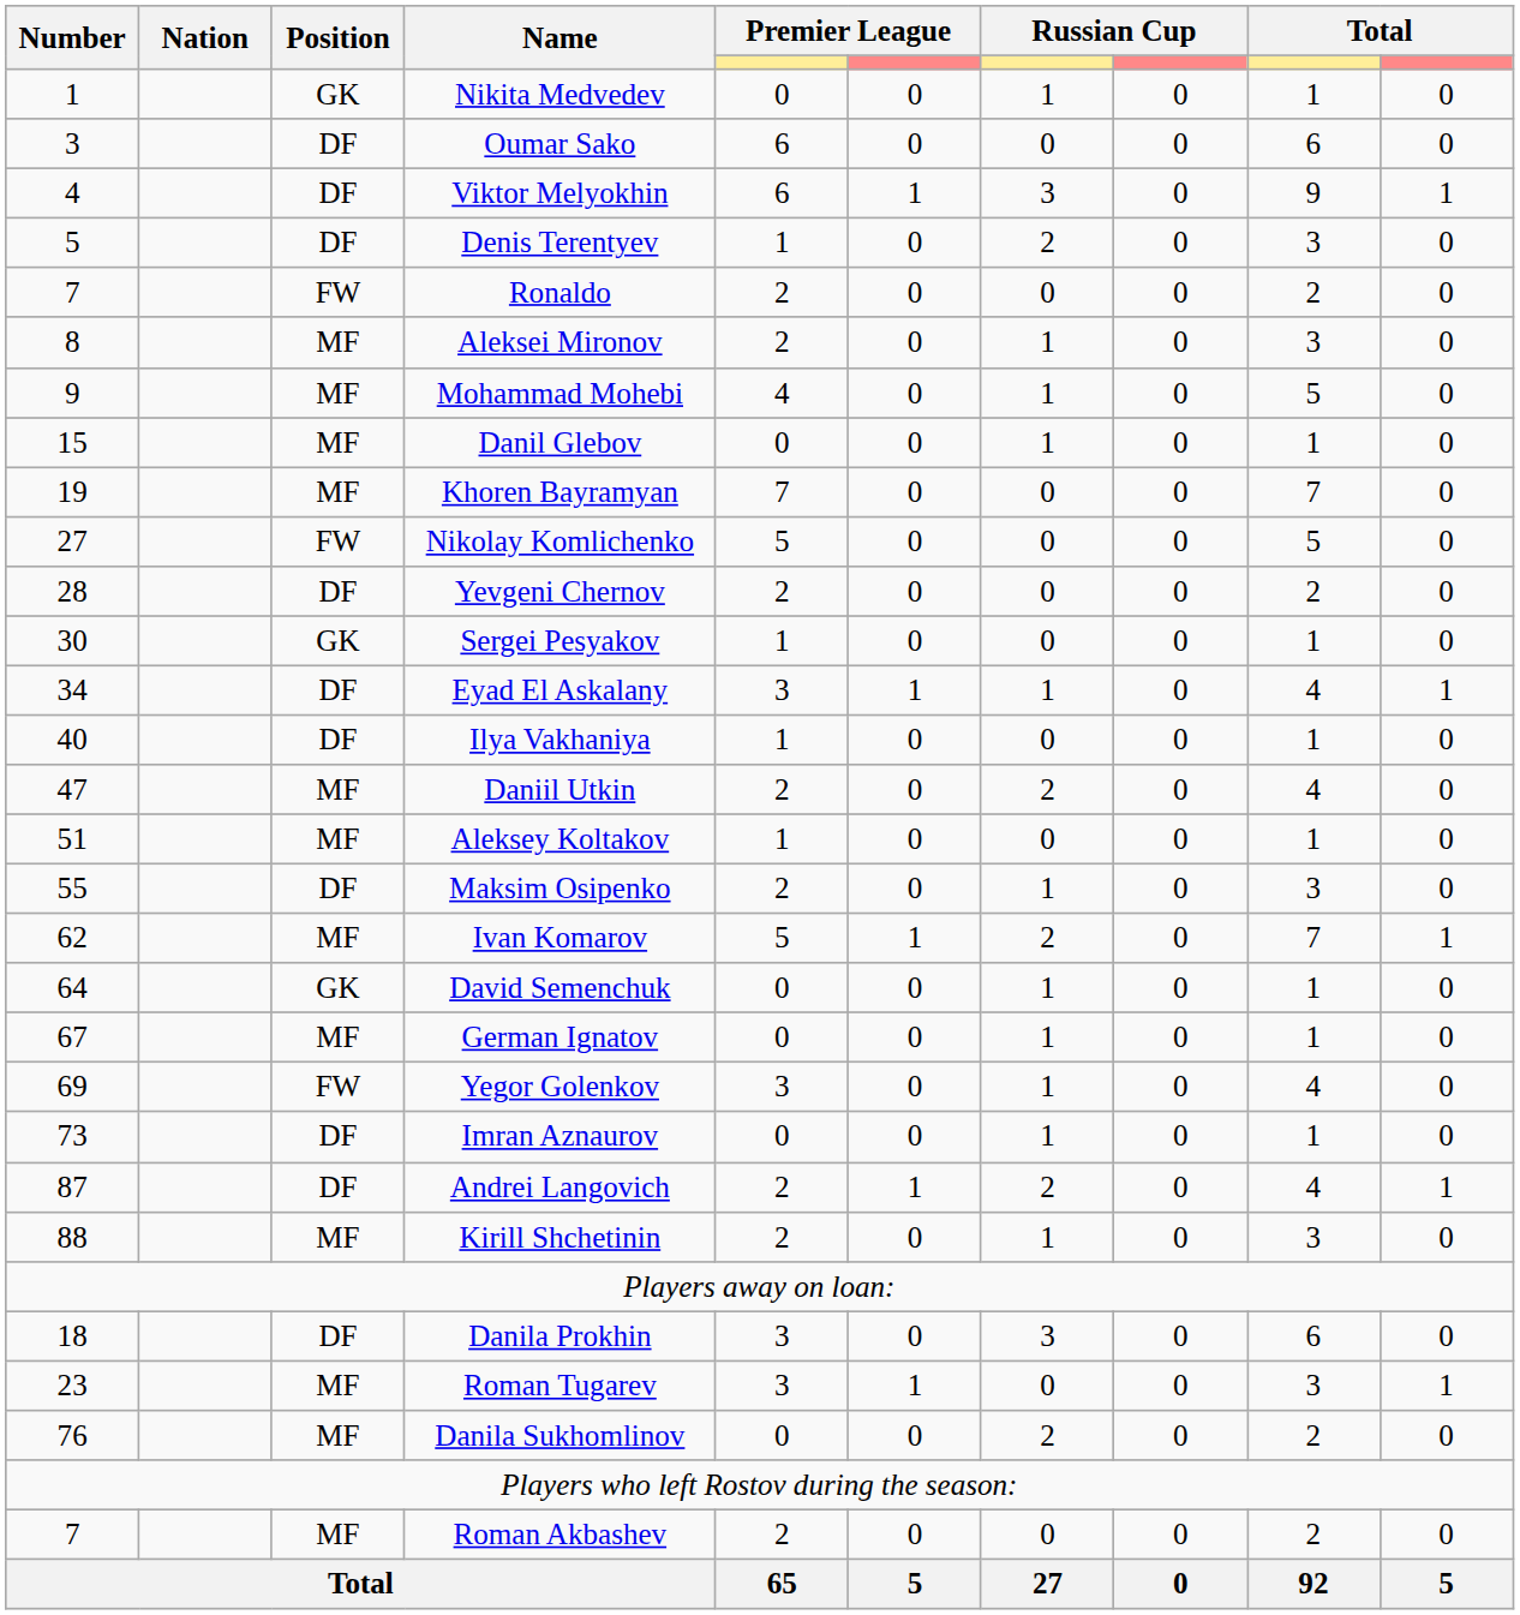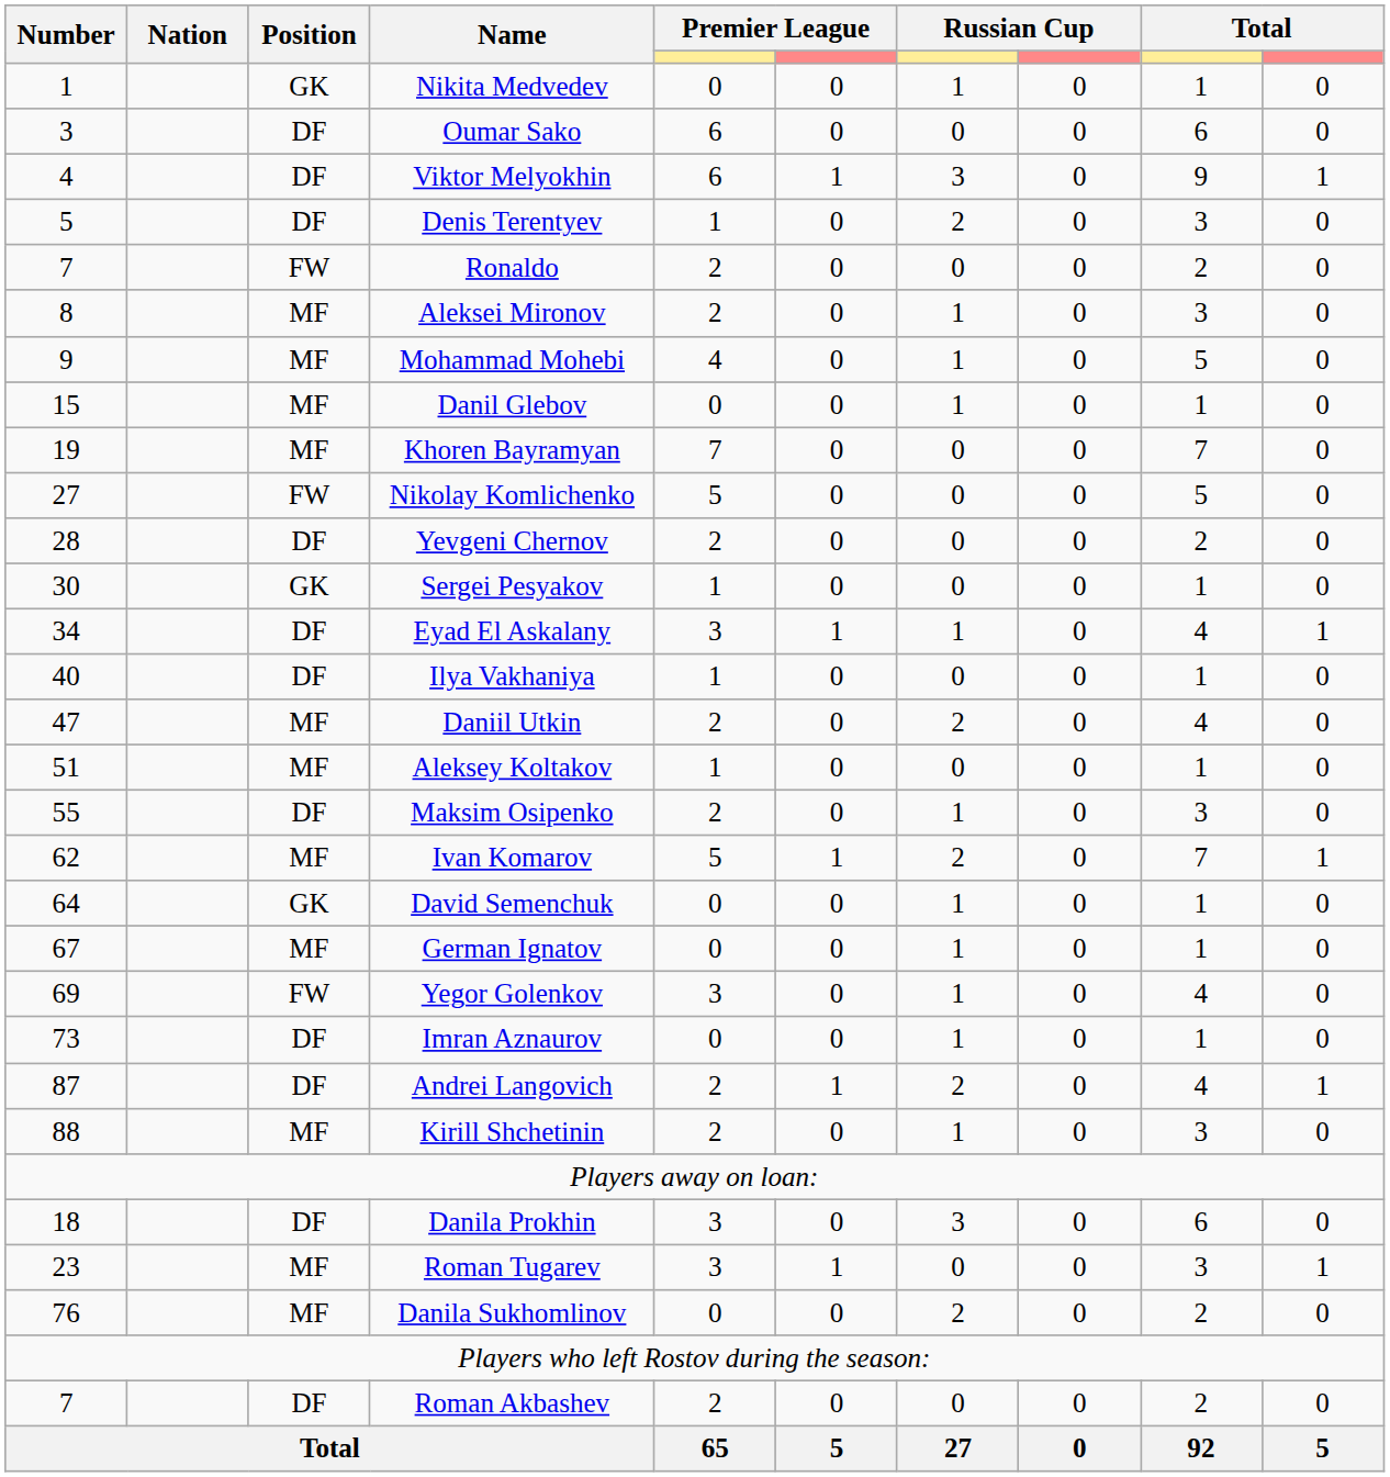 <table class="wikitable" style="font-size: 95%; text-align: center;">
 <tr>
 <th rowspan=2 width=60>Number</th>
 <th rowspan=2 width=60>Nation</th>
 <th rowspan=2 width=60>Position</th>
 <th rowspan=2 width=150>Name</th>
 <th colspan=2>Premier League</th>
 <th colspan=2>Russian Cup</th>
 <th colspan=2>Total</th>
 </tr>
 <tr>
 <th style="width:60px; background:#fe9;"></th>
 <th style="width:60px; background:#ff8888;"></th>
 <th style="width:60px; background:#fe9;"></th>
 <th style="width:60px; background:#ff8888;"></th>
 <th style="width:60px; background:#fe9;"></th>
 <th style="width:60px; background:#ff8888;"></th>
 </tr>
 <tr>
 <td>1</td>
 <td></td>
 <td>GK</td>
 <td><a href='#'>Nikita Medvedev</a></td>
 <td>0</td>
 <td>0</td>
 <td>1</td>
 <td>0</td>
 <td>1</td>
 <td>0</td>
 </tr>
 <tr>
 <td>3</td>
 <td></td>
 <td>DF</td>
 <td><a href='#'>Oumar Sako</a></td>
 <td>6</td>
 <td>0</td>
 <td>0</td>
 <td>0</td>
 <td>6</td>
 <td>0</td>
 </tr>
 <tr>
 <td>4</td>
 <td></td>
 <td>DF</td>
 <td><a href='#'>Viktor Melyokhin</a></td>
 <td>6</td>
 <td>1</td>
 <td>3</td>
 <td>0</td>
 <td>9</td>
 <td>1</td>
 </tr>
 <tr>
 <td>5</td>
 <td></td>
 <td>DF</td>
 <td><a href='#'>Denis Terentyev</a></td>
 <td>1</td>
 <td>0</td>
 <td>2</td>
 <td>0</td>
 <td>3</td>
 <td>0</td>
 </tr>
 <tr>
 <td>7</td>
 <td></td>
 <td>FW</td>
 <td><a href='#'>Ronaldo</a></td>
 <td>2</td>
 <td>0</td>
 <td>0</td>
 <td>0</td>
 <td>2</td>
 <td>0</td>
 </tr>
 <tr>
 <td>8</td>
 <td></td>
 <td>MF</td>
 <td><a href='#'>Aleksei Mironov</a></td>
 <td>2</td>
 <td>0</td>
 <td>1</td>
 <td>0</td>
 <td>3</td>
 <td>0</td>
 </tr>
 <tr>
 <td>9</td>
 <td></td>
 <td>MF</td>
 <td><a href='#'>Mohammad Mohebi</a></td>
 <td>4</td>
 <td>0</td>
 <td>1</td>
 <td>0</td>
 <td>5</td>
 <td>0</td>
 </tr>
 <tr>
 <td>15</td>
 <td></td>
 <td>MF</td>
 <td><a href='#'>Danil Glebov</a></td>
 <td>0</td>
 <td>0</td>
 <td>1</td>
 <td>0</td>
 <td>1</td>
 <td>0</td>
 </tr>
 <tr>
 <td>19</td>
 <td></td>
 <td>MF</td>
 <td><a href='#'>Khoren Bayramyan</a></td>
 <td>7</td>
 <td>0</td>
 <td>0</td>
 <td>0</td>
 <td>7</td>
 <td>0</td>
 </tr>
 <tr>
 <td>27</td>
 <td></td>
 <td>FW</td>
 <td><a href='#'>Nikolay Komlichenko</a></td>
 <td>5</td>
 <td>0</td>
 <td>0</td>
 <td>0</td>
 <td>5</td>
 <td>0</td>
 </tr>
 <tr>
 <td>28</td>
 <td></td>
 <td>DF</td>
 <td><a href='#'>Yevgeni Chernov</a></td>
 <td>2</td>
 <td>0</td>
 <td>0</td>
 <td>0</td>
 <td>2</td>
 <td>0</td>
 </tr>
 <tr>
 <td>30</td>
 <td></td>
 <td>GK</td>
 <td><a href='#'>Sergei Pesyakov</a></td>
 <td>1</td>
 <td>0</td>
 <td>0</td>
 <td>0</td>
 <td>1</td>
 <td>0</td>
 </tr>
 <tr>
 <td>34</td>
 <td></td>
 <td>DF</td>
 <td><a href='#'>Eyad El Askalany</a></td>
 <td>3</td>
 <td>1</td>
 <td>1</td>
 <td>0</td>
 <td>4</td>
 <td>1</td>
 </tr>
 <tr>
 <td>40</td>
 <td></td>
 <td>DF</td>
 <td><a href='#'>Ilya Vakhaniya</a></td>
 <td>1</td>
 <td>0</td>
 <td>0</td>
 <td>0</td>
 <td>1</td>
 <td>0</td>
 </tr>
 <tr>
 <td>47</td>
 <td></td>
 <td>MF</td>
 <td><a href='#'>Daniil Utkin</a></td>
 <td>2</td>
 <td>0</td>
 <td>2</td>
 <td>0</td>
 <td>4</td>
 <td>0</td>
 </tr>
 <tr>
 <td>51</td>
 <td></td>
 <td>MF</td>
 <td><a href='#'>Aleksey Koltakov</a></td>
 <td>1</td>
 <td>0</td>
 <td>0</td>
 <td>0</td>
 <td>1</td>
 <td>0</td>
 </tr>
 <tr>
 <td>55</td>
 <td></td>
 <td>DF</td>
 <td><a href='#'>Maksim Osipenko</a></td>
 <td>2</td>
 <td>0</td>
 <td>1</td>
 <td>0</td>
 <td>3</td>
 <td>0</td>
 </tr>
 <tr>
 <td>62</td>
 <td></td>
 <td>MF</td>
 <td><a href='#'>Ivan Komarov</a></td>
 <td>5</td>
 <td>1</td>
 <td>2</td>
 <td>0</td>
 <td>7</td>
 <td>1</td>
 </tr>
 <tr>
 <td>64</td>
 <td></td>
 <td>GK</td>
 <td><a href='#'>David Semenchuk</a></td>
 <td>0</td>
 <td>0</td>
 <td>1</td>
 <td>0</td>
 <td>1</td>
 <td>0</td>
 </tr>
 <tr>
 <td>67</td>
 <td></td>
 <td>MF</td>
 <td><a href='#'>German Ignatov</a></td>
 <td>0</td>
 <td>0</td>
 <td>1</td>
 <td>0</td>
 <td>1</td>
 <td>0</td>
 </tr>
 <tr>
 <td>69</td>
 <td></td>
 <td>FW</td>
 <td><a href='#'>Yegor Golenkov</a></td>
 <td>3</td>
 <td>0</td>
 <td>1</td>
 <td>0</td>
 <td>4</td>
 <td>0</td>
 </tr>
 <tr>
 <td>73</td>
 <td></td>
 <td>DF</td>
 <td><a href='#'>Imran Aznaurov</a></td>
 <td>0</td>
 <td>0</td>
 <td>1</td>
 <td>0</td>
 <td>1</td>
 <td>0</td>
 </tr>
 <tr>
 <td>87</td>
 <td></td>
 <td>DF</td>
 <td><a href='#'>Andrei Langovich</a></td>
 <td>2</td>
 <td>1</td>
 <td>2</td>
 <td>0</td>
 <td>4</td>
 <td>1</td>
 </tr>
 <tr>
 <td>88</td>
 <td></td>
 <td>MF</td>
 <td><a href='#'>Kirill Shchetinin</a></td>
 <td>2</td>
 <td>0</td>
 <td>1</td>
 <td>0</td>
 <td>3</td>
 <td>0</td>
 </tr>
 <tr>
 <td colspan="14"><em>Players away on loan:</em></td>
 </tr>
 <tr>
 <td>18</td>
 <td></td>
 <td>DF</td>
 <td><a href='#'>Danila Prokhin</a></td>
 <td>3</td>
 <td>0</td>
 <td>3</td>
 <td>0</td>
 <td>6</td>
 <td>0</td>
 </tr>
 <tr>
 <td>23</td>
 <td></td>
 <td>MF</td>
 <td><a href='#'>Roman Tugarev</a></td>
 <td>3</td>
 <td>1</td>
 <td>0</td>
 <td>0</td>
 <td>3</td>
 <td>1</td>
 </tr>
 <tr>
 <td>76</td>
 <td></td>
 <td>MF</td>
 <td><a href='#'>Danila Sukhomlinov</a></td>
 <td>0</td>
 <td>0</td>
 <td>2</td>
 <td>0</td>
 <td>2</td>
 <td>0</td>
 </tr>
 <tr>
 <td colspan="14"><em>Players who left Rostov during the season:</em></td>
 </tr>
 <tr>
 <td>7</td>
 <td></td>
-<td>MF</td>
+<td>DF</td>
 <td><a href='#'>Roman Akbashev</a></td>
 <td>2</td>
 <td>0</td>
 <td>0</td>
 <td>0</td>
 <td>2</td>
 <td>0</td>
 </tr>
 <tr>
 <th colspan=4>Total</th>
 <th>65</th>
 <th>5</th>
 <th>27</th>
 <th>0</th>
 <th>92</th>
 <th>5</th>
 </tr>
 </table>
